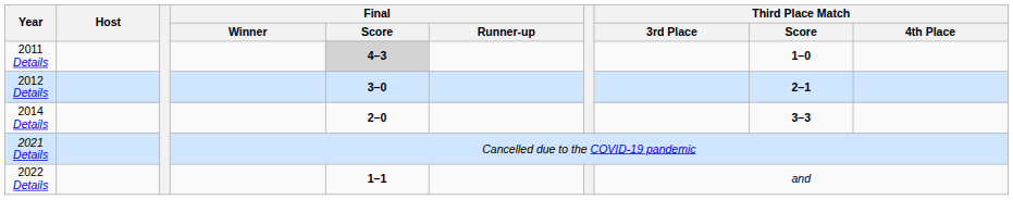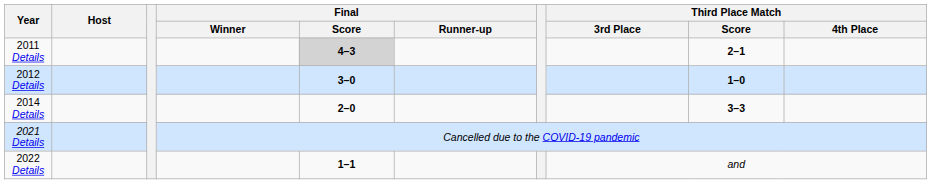 <table class="wikitable" style="font-size: 90%; text-align: center; width: 100%;">
 <tr>
 <th rowspan="2" width="5%">Year</th>
 <th rowspan="2" width="10%">Host</th>
 <th width="1%" rowspan="7"></th>
 <th colspan="3">Final</th>
 <th width="1%" rowspan="5"></th>
 <th colspan="3">Third Place Match</th>
 </tr>
 <tr>
 <th width="15%">Winner</th>
 <th width="10%">Score</th>
 <th width="15%">Runner-up</th>
 <th width="15%">3rd Place</th>
 <th width="10%">Score</th>
 <th width="15%">4th Place</th>
 </tr>
 <tr>
 <td>2011<br><em><a href='#'>Details</a></em></td>
 <td align=left></td>
 <td><strong></strong></td>
 <td style="background: lightgrey;"><strong>4–3</strong></td>
 <td></td>
 <td></td>
-<td><strong>1–0</strong></td>
+<td><strong>2–1</strong></td>
 <td></td>
 </tr>
 <tr style="background: #D0E6FF;">
 <td>2012<br><em><a href='#'>Details</a></em></td>
 <td align=left></td>
 <td><strong></strong></td>
 <td><strong>3–0</strong></td>
 <td></td>
 <td></td>
-<td><strong>2–1</strong></td>
+<td><strong>1–0</strong></td>
 <td></td>
 </tr>
 <tr>
 <td>2014<br><em><a href='#'>Details</a></em></td>
 <td align=left></td>
 <td><strong></strong></td>
 <td><strong>2–0</strong></td>
 <td></td>
 <td></td>
 <td><strong>3–3</strong><br></td>
 <td></td>
 </tr>
 <tr style="background: #D0E6FF;">
 <td><em>2021</em><br><em><a href='#'>Details</a></em></td>
 <td align=left><em></em></td>
 <td colspan="7"><em>Cancelled due to the <a href='#'>COVID-19 pandemic</a></em></td>
 </tr>
 <tr>
 <td>2022<br><em><a href='#'>Details</a></em></td>
 <td align=left></td>
 <td><strong></strong></td>
 <td><strong>1–1</strong><br></td>
 <td></td>
 <th width="1%" rowspan="1"></th>
 <td colspan=3><em> and </em></td>
 </tr>
 </table>
